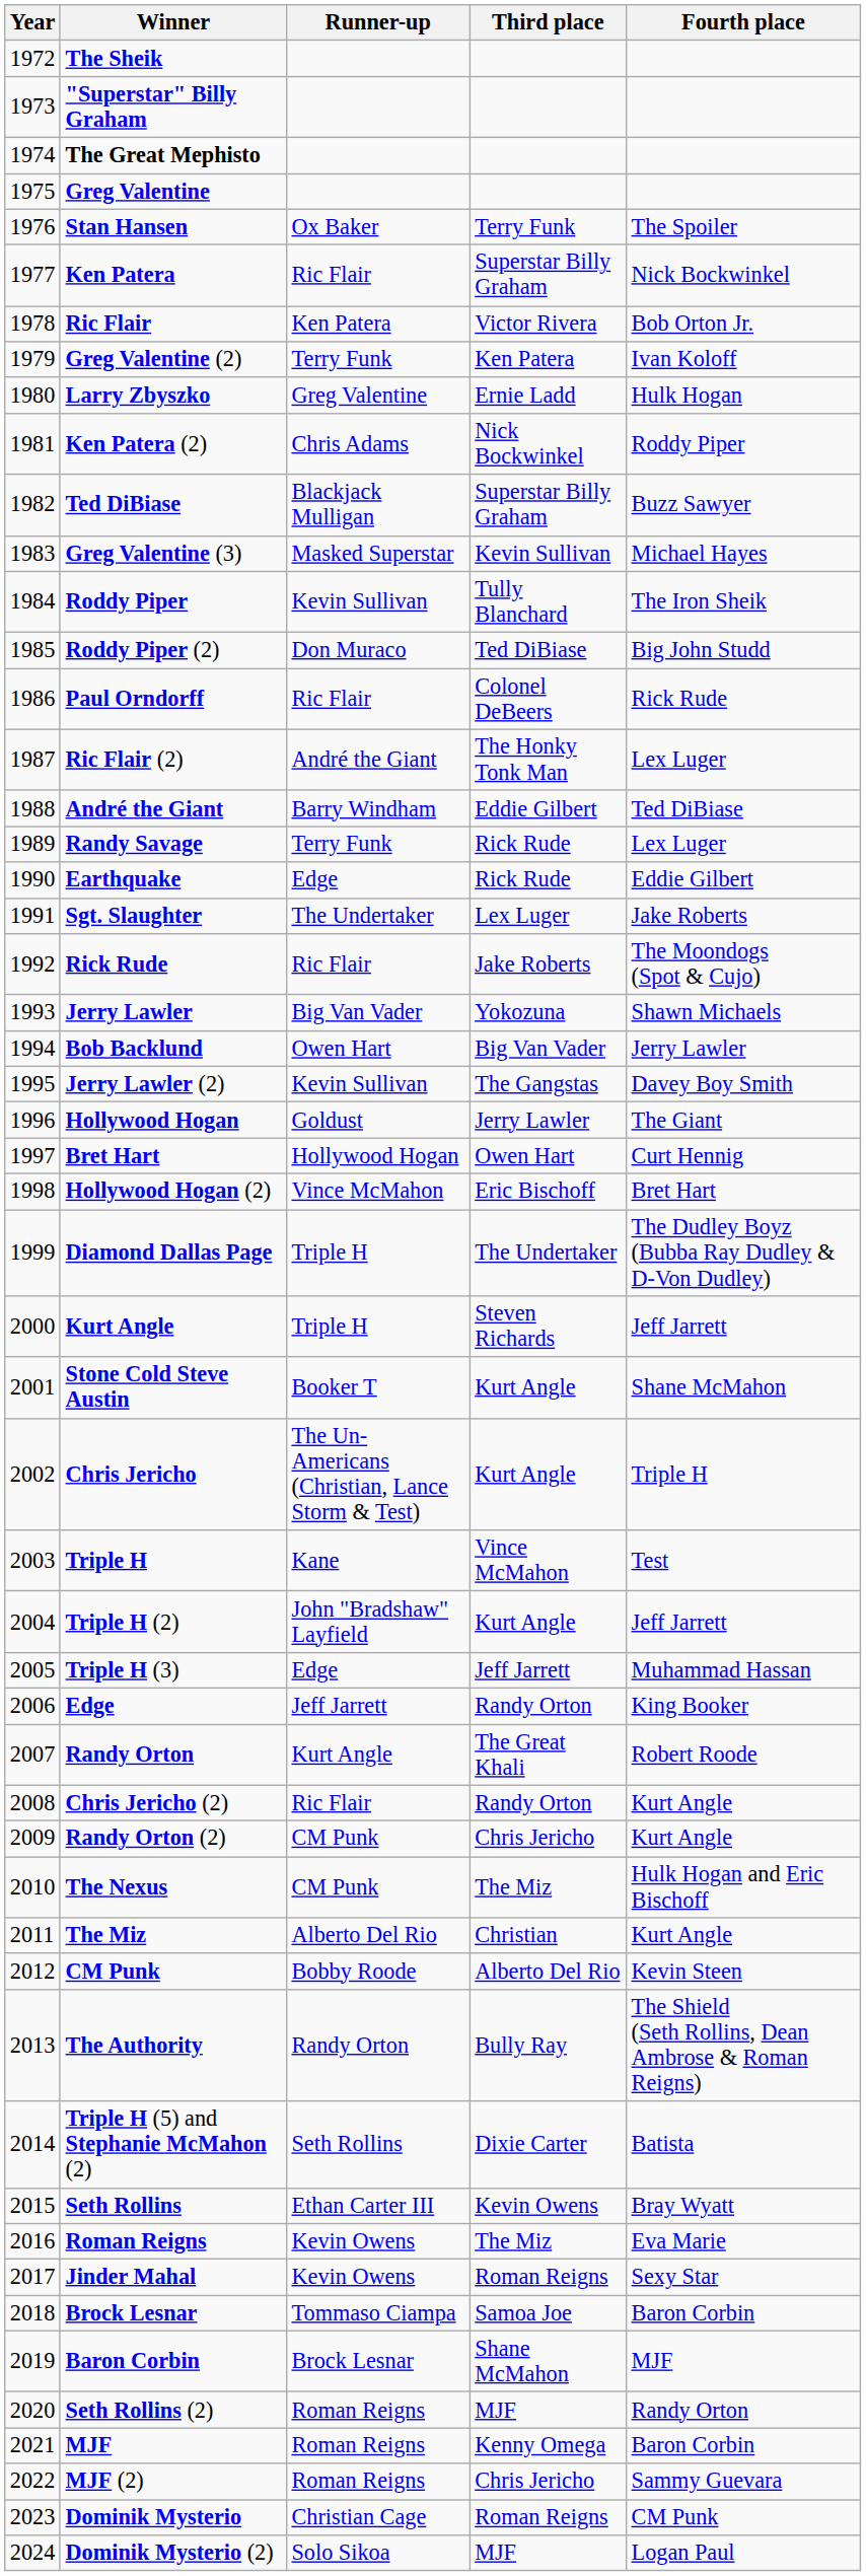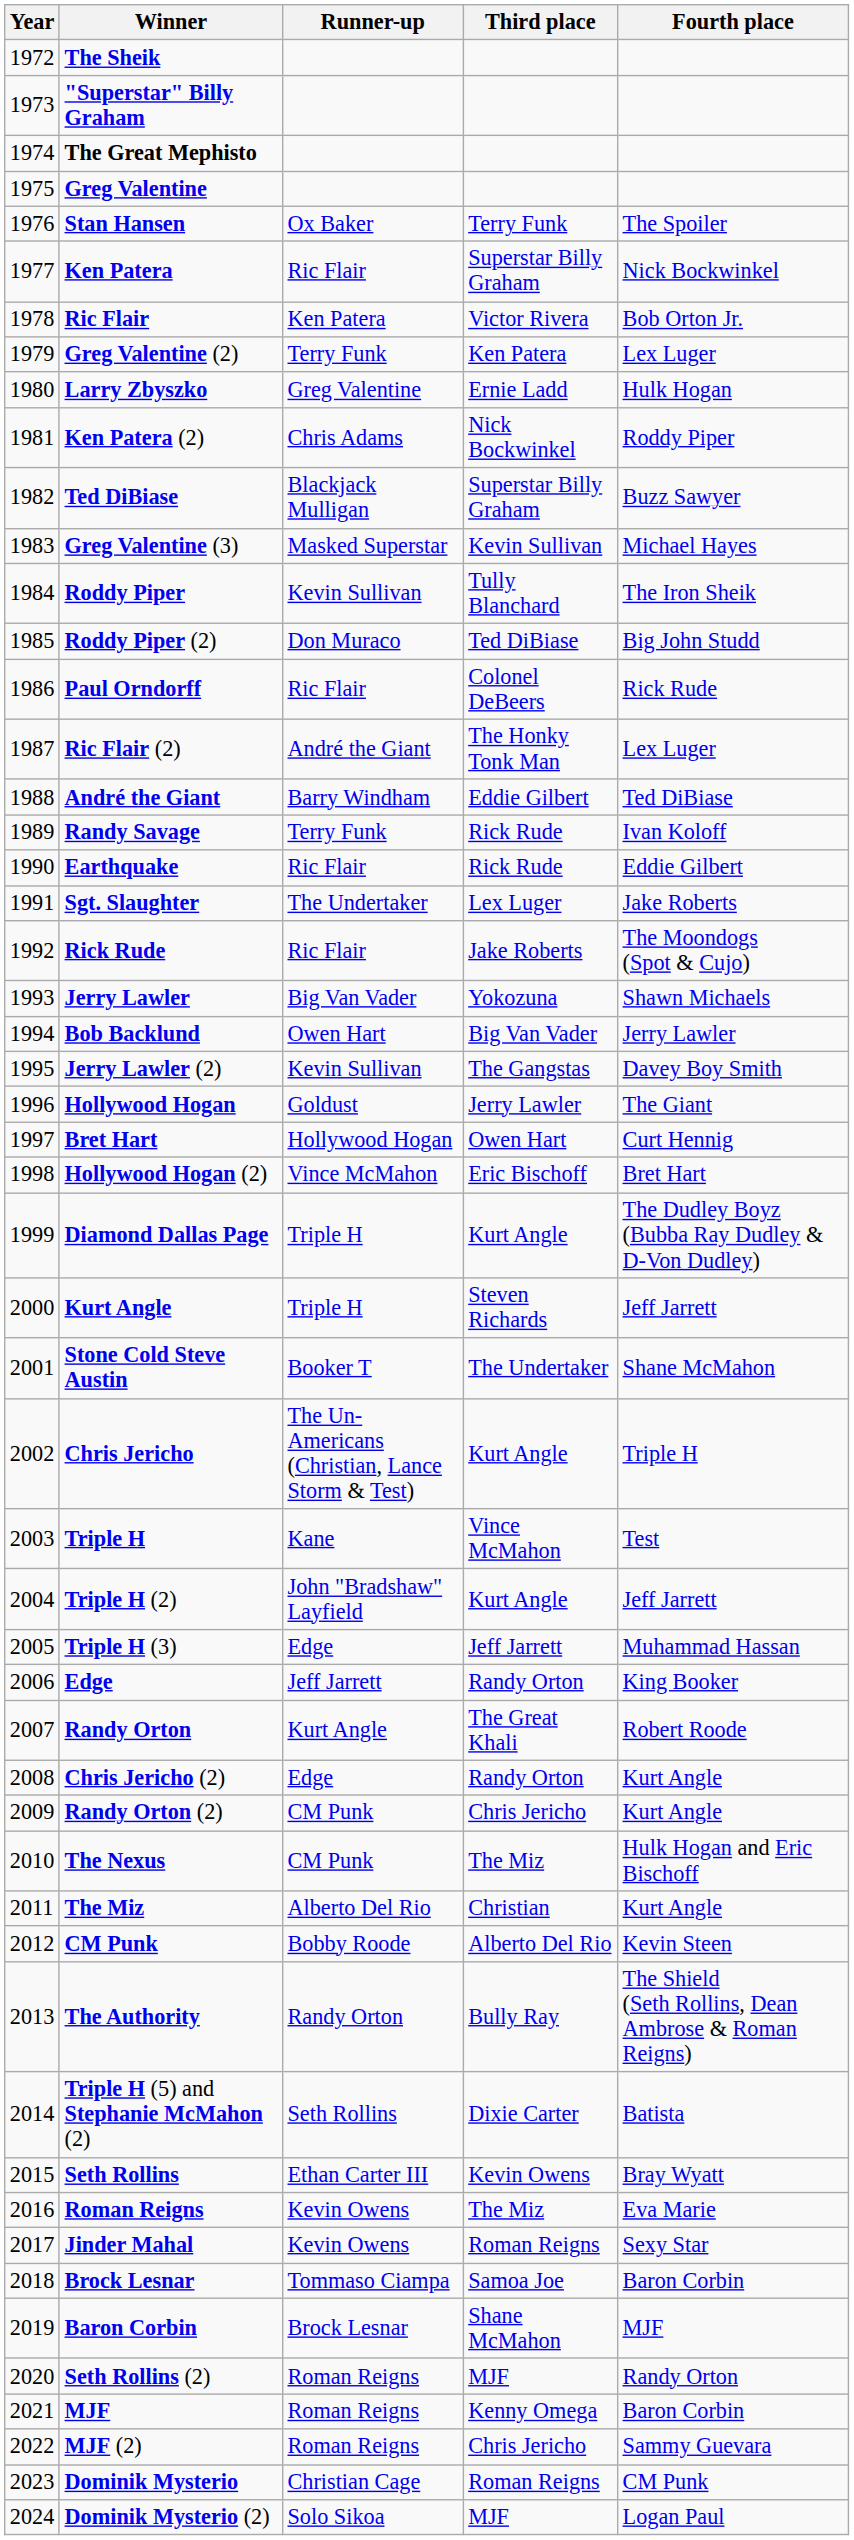 <table class="wikitable">
 <tr>
 <th>Year</th>
 <th>Winner</th>
 <th>Runner-up</th>
 <th>Third place</th>
 <th>Fourth place</th>
 </tr>
 <tr>
 <td>1972</td>
 <td><strong><a href='#'>The Sheik</a></strong></td>
 <td></td>
 <td></td>
 <td></td>
 </tr>
 <tr>
 <td>1973</td>
 <td><strong><a href='#'>"Superstar" Billy Graham</a></strong></td>
 <td></td>
 <td></td>
 <td></td>
 </tr>
 <tr>
 <td>1974</td>
 <td><strong>The Great Mephisto</strong></td>
 <td></td>
 <td></td>
 <td></td>
 </tr>
 <tr>
 <td>1975</td>
 <td><strong><a href='#'>Greg Valentine</a></strong></td>
 <td></td>
 <td></td>
 <td></td>
 </tr>
 <tr>
 <td>1976</td>
 <td><strong><a href='#'>Stan Hansen</a></strong></td>
 <td><a href='#'>Ox Baker</a></td>
 <td><a href='#'>Terry Funk</a></td>
 <td><a href='#'>The Spoiler</a></td>
 </tr>
 <tr>
 <td>1977</td>
 <td><strong><a href='#'>Ken Patera</a></strong></td>
 <td><a href='#'>Ric Flair</a></td>
 <td><a href='#'>Superstar Billy Graham</a></td>
 <td><a href='#'>Nick Bockwinkel</a></td>
 </tr>
 <tr>
 <td>1978</td>
 <td><strong><a href='#'>Ric Flair</a></strong></td>
 <td><a href='#'>Ken Patera</a></td>
 <td><a href='#'>Victor Rivera</a></td>
 <td><a href='#'>Bob Orton Jr.</a></td>
 </tr>
 <tr>
 <td>1979</td>
 <td><strong><a href='#'>Greg Valentine</a></strong> (2)</td>
 <td><a href='#'>Terry Funk</a></td>
 <td><a href='#'>Ken Patera</a></td>
-<td><a href='#'>Ivan Koloff</a></td>
+<td><a href='#'>Lex Luger</a></td>
 </tr>
 <tr>
 <td>1980</td>
 <td><strong><a href='#'>Larry Zbyszko</a></strong></td>
 <td><a href='#'>Greg Valentine</a></td>
 <td><a href='#'>Ernie Ladd</a></td>
 <td><a href='#'>Hulk Hogan</a></td>
 </tr>
 <tr>
 <td>1981</td>
 <td><strong><a href='#'>Ken Patera</a></strong> (2)</td>
 <td><a href='#'>Chris Adams</a></td>
 <td><a href='#'>Nick Bockwinkel</a></td>
 <td><a href='#'>Roddy Piper</a></td>
 </tr>
 <tr>
 <td>1982</td>
 <td><strong><a href='#'>Ted DiBiase</a></strong></td>
 <td><a href='#'>Blackjack Mulligan</a></td>
 <td><a href='#'>Superstar Billy Graham</a></td>
 <td><a href='#'>Buzz Sawyer</a></td>
 </tr>
 <tr>
 <td>1983</td>
 <td><strong><a href='#'>Greg Valentine</a></strong> (3)</td>
 <td><a href='#'>Masked Superstar</a></td>
 <td><a href='#'>Kevin Sullivan</a></td>
 <td><a href='#'>Michael Hayes</a></td>
 </tr>
 <tr>
 <td>1984</td>
 <td><strong><a href='#'>Roddy Piper</a></strong></td>
 <td><a href='#'>Kevin Sullivan</a></td>
 <td><a href='#'>Tully Blanchard</a></td>
 <td><a href='#'>The Iron Sheik</a></td>
 </tr>
 <tr>
 <td>1985</td>
 <td><strong><a href='#'>Roddy Piper</a></strong> (2)</td>
 <td><a href='#'>Don Muraco</a></td>
 <td><a href='#'>Ted DiBiase</a></td>
 <td><a href='#'>Big John Studd</a></td>
 </tr>
 <tr>
 <td>1986</td>
 <td><strong><a href='#'>Paul Orndorff</a></strong></td>
 <td><a href='#'>Ric Flair</a></td>
 <td><a href='#'>Colonel DeBeers</a></td>
 <td><a href='#'>Rick Rude</a></td>
 </tr>
 <tr>
 <td>1987</td>
 <td><strong><a href='#'>Ric Flair</a></strong> (2)</td>
 <td><a href='#'>André the Giant</a></td>
 <td><a href='#'>The Honky Tonk Man</a></td>
 <td><a href='#'>Lex Luger</a></td>
 </tr>
 <tr>
 <td>1988</td>
 <td><strong><a href='#'>André the Giant</a></strong></td>
 <td><a href='#'>Barry Windham</a></td>
 <td><a href='#'>Eddie Gilbert</a></td>
 <td><a href='#'>Ted DiBiase</a></td>
 </tr>
 <tr>
 <td>1989</td>
 <td><strong><a href='#'>Randy Savage</a></strong></td>
 <td><a href='#'>Terry Funk</a></td>
 <td><a href='#'>Rick Rude</a></td>
-<td><a href='#'>Lex Luger</a></td>
+<td><a href='#'>Ivan Koloff</a></td>
 </tr>
 <tr>
 <td>1990</td>
 <td><strong><a href='#'>Earthquake</a></strong></td>
-<td><a href='#'>Edge</a></td>
+<td><a href='#'>Ric Flair</a></td>
 <td><a href='#'>Rick Rude</a></td>
 <td><a href='#'>Eddie Gilbert</a></td>
 </tr>
 <tr>
 <td>1991</td>
 <td><strong><a href='#'>Sgt. Slaughter</a></strong></td>
 <td><a href='#'>The Undertaker</a></td>
 <td><a href='#'>Lex Luger</a></td>
 <td><a href='#'>Jake Roberts</a></td>
 </tr>
 <tr>
 <td>1992</td>
 <td><strong><a href='#'>Rick Rude</a></strong></td>
 <td><a href='#'>Ric Flair</a></td>
 <td><a href='#'>Jake Roberts</a></td>
 <td><a href='#'>The Moondogs</a><br>(<a href='#'>Spot</a> & <a href='#'>Cujo</a>)</td>
 </tr>
 <tr>
 <td>1993</td>
 <td><strong><a href='#'>Jerry Lawler</a></strong></td>
 <td><a href='#'>Big Van Vader</a></td>
 <td><a href='#'>Yokozuna</a></td>
 <td><a href='#'>Shawn Michaels</a></td>
 </tr>
 <tr>
 <td>1994</td>
 <td><strong><a href='#'>Bob Backlund</a></strong></td>
 <td><a href='#'>Owen Hart</a></td>
 <td><a href='#'>Big Van Vader</a></td>
 <td><a href='#'>Jerry Lawler</a></td>
 </tr>
 <tr>
 <td>1995</td>
 <td><strong><a href='#'>Jerry Lawler</a></strong> (2)</td>
 <td><a href='#'>Kevin Sullivan</a></td>
 <td><a href='#'>The Gangstas</a></td>
 <td><a href='#'>Davey Boy Smith</a></td>
 </tr>
 <tr>
 <td>1996</td>
 <td><strong><a href='#'>Hollywood Hogan</a></strong></td>
 <td><a href='#'>Goldust</a></td>
 <td><a href='#'>Jerry Lawler</a></td>
 <td><a href='#'>The Giant</a></td>
 </tr>
 <tr>
 <td>1997</td>
 <td><strong><a href='#'>Bret Hart</a></strong></td>
 <td><a href='#'>Hollywood Hogan</a></td>
 <td><a href='#'>Owen Hart</a></td>
 <td><a href='#'>Curt Hennig</a></td>
 </tr>
 <tr>
 <td>1998</td>
 <td><strong><a href='#'>Hollywood Hogan</a></strong> (2)</td>
 <td><a href='#'>Vince McMahon</a></td>
 <td><a href='#'>Eric Bischoff</a></td>
 <td><a href='#'>Bret Hart</a></td>
 </tr>
 <tr>
 <td>1999</td>
 <td><strong><a href='#'>Diamond Dallas Page</a></strong></td>
 <td><a href='#'>Triple H</a></td>
-<td><a href='#'>The Undertaker</a></td>
+<td><a href='#'>Kurt Angle</a></td>
 <td><a href='#'>The Dudley Boyz</a><br>(<a href='#'>Bubba Ray Dudley</a> & <a href='#'>D-Von Dudley</a>)</td>
 </tr>
 <tr>
 <td>2000</td>
 <td><strong><a href='#'>Kurt Angle</a></strong></td>
 <td><a href='#'>Triple H</a></td>
 <td><a href='#'>Steven Richards</a></td>
 <td><a href='#'>Jeff Jarrett</a></td>
 </tr>
 <tr>
 <td>2001</td>
 <td><strong><a href='#'>Stone Cold Steve Austin</a></strong></td>
 <td><a href='#'>Booker T</a></td>
-<td><a href='#'>Kurt Angle</a></td>
+<td><a href='#'>The Undertaker</a></td>
 <td><a href='#'>Shane McMahon</a></td>
 </tr>
 <tr>
 <td>2002</td>
 <td><strong><a href='#'>Chris Jericho</a></strong></td>
 <td><a href='#'>The Un-Americans</a><br>(<a href='#'>Christian</a>, <a href='#'>Lance Storm</a> & <a href='#'>Test</a>)</td>
 <td><a href='#'>Kurt Angle</a></td>
 <td><a href='#'>Triple H</a></td>
 </tr>
 <tr>
 <td>2003</td>
 <td><strong><a href='#'>Triple H</a></strong></td>
 <td><a href='#'>Kane</a></td>
 <td><a href='#'>Vince McMahon</a></td>
 <td><a href='#'>Test</a></td>
 </tr>
 <tr>
 <td>2004</td>
 <td><strong><a href='#'>Triple H</a></strong> (2)</td>
 <td><a href='#'>John "Bradshaw" Layfield</a></td>
 <td><a href='#'>Kurt Angle</a></td>
 <td><a href='#'>Jeff Jarrett</a></td>
 </tr>
 <tr>
 <td>2005</td>
 <td><strong><a href='#'>Triple H</a></strong> (3)</td>
 <td><a href='#'>Edge</a></td>
 <td><a href='#'>Jeff Jarrett</a></td>
 <td><a href='#'>Muhammad Hassan</a></td>
 </tr>
 <tr>
 <td>2006</td>
 <td><strong><a href='#'>Edge</a></strong></td>
 <td><a href='#'>Jeff Jarrett</a></td>
 <td><a href='#'>Randy Orton</a></td>
 <td><a href='#'>King Booker</a></td>
 </tr>
 <tr>
 <td>2007</td>
 <td><strong><a href='#'>Randy Orton</a></strong></td>
 <td><a href='#'>Kurt Angle</a></td>
 <td><a href='#'>The Great Khali</a></td>
 <td><a href='#'>Robert Roode</a></td>
 </tr>
 <tr>
 <td>2008</td>
 <td><strong><a href='#'>Chris Jericho</a></strong> (2)</td>
-<td><a href='#'>Ric Flair</a></td>
+<td><a href='#'>Edge</a></td>
 <td><a href='#'>Randy Orton</a></td>
 <td><a href='#'>Kurt Angle</a></td>
 </tr>
 <tr>
 <td>2009</td>
 <td><strong><a href='#'>Randy Orton</a></strong> (2)</td>
 <td><a href='#'>CM Punk</a></td>
 <td><a href='#'>Chris Jericho</a></td>
 <td><a href='#'>Kurt Angle</a></td>
 </tr>
 <tr>
 <td>2010</td>
 <td><strong><a href='#'>The Nexus</a></strong></td>
 <td><a href='#'>CM Punk</a></td>
 <td><a href='#'>The Miz</a></td>
 <td><a href='#'>Hulk Hogan</a> and <a href='#'>Eric Bischoff</a></td>
 </tr>
 <tr>
 <td>2011</td>
 <td><strong><a href='#'>The Miz</a></strong></td>
 <td><a href='#'>Alberto Del Rio</a></td>
 <td><a href='#'>Christian</a></td>
 <td><a href='#'>Kurt Angle</a></td>
 </tr>
 <tr>
 <td>2012</td>
 <td><strong><a href='#'>CM Punk</a></strong></td>
 <td><a href='#'>Bobby Roode</a></td>
 <td><a href='#'>Alberto Del Rio</a></td>
 <td><a href='#'>Kevin Steen</a></td>
 </tr>
 <tr>
 <td>2013</td>
 <td><strong><a href='#'>The Authority</a></strong></td>
 <td><a href='#'>Randy Orton</a></td>
 <td><a href='#'>Bully Ray</a></td>
 <td><a href='#'>The Shield</a><br>(<a href='#'>Seth Rollins</a>, <a href='#'>Dean Ambrose</a> & <a href='#'>Roman Reigns</a>)</td>
 </tr>
 <tr>
 <td>2014</td>
 <td><strong><a href='#'>Triple H</a></strong> (5) and <strong><a href='#'>Stephanie McMahon</a></strong> (2)</td>
 <td><a href='#'>Seth Rollins</a></td>
 <td><a href='#'>Dixie Carter</a></td>
 <td><a href='#'>Batista</a></td>
 </tr>
 <tr>
 <td>2015</td>
 <td><strong><a href='#'>Seth Rollins</a></strong></td>
 <td><a href='#'>Ethan Carter III</a></td>
 <td><a href='#'>Kevin Owens</a></td>
 <td><a href='#'>Bray Wyatt</a></td>
 </tr>
 <tr>
 <td>2016</td>
 <td><strong><a href='#'>Roman Reigns</a></strong></td>
 <td><a href='#'>Kevin Owens</a></td>
 <td><a href='#'>The Miz</a></td>
 <td><a href='#'>Eva Marie</a></td>
 </tr>
 <tr>
 <td>2017</td>
 <td><strong><a href='#'>Jinder Mahal</a></strong></td>
 <td><a href='#'>Kevin Owens</a></td>
 <td><a href='#'>Roman Reigns</a></td>
 <td><a href='#'>Sexy Star</a></td>
 </tr>
 <tr>
 <td>2018</td>
 <td><strong><a href='#'>Brock Lesnar</a></strong></td>
 <td><a href='#'>Tommaso Ciampa</a></td>
 <td><a href='#'>Samoa Joe</a></td>
 <td><a href='#'>Baron Corbin</a></td>
 </tr>
 <tr>
 <td>2019</td>
 <td><strong><a href='#'>Baron Corbin</a></strong></td>
 <td><a href='#'>Brock Lesnar</a></td>
 <td><a href='#'>Shane McMahon</a></td>
 <td><a href='#'>MJF</a></td>
 </tr>
 <tr>
 <td>2020</td>
 <td><strong><a href='#'>Seth Rollins</a></strong> (2)</td>
 <td><a href='#'>Roman Reigns</a></td>
 <td><a href='#'>MJF</a></td>
 <td><a href='#'>Randy Orton</a></td>
 </tr>
 <tr>
 <td>2021</td>
 <td><strong><a href='#'>MJF</a></strong></td>
 <td><a href='#'>Roman Reigns</a></td>
 <td><a href='#'>Kenny Omega</a></td>
 <td><a href='#'>Baron Corbin</a></td>
 </tr>
 <tr>
 <td>2022</td>
 <td><strong><a href='#'>MJF</a></strong> (2)</td>
 <td><a href='#'>Roman Reigns</a></td>
 <td><a href='#'>Chris Jericho</a></td>
 <td><a href='#'>Sammy Guevara</a></td>
 </tr>
 <tr>
 <td>2023</td>
 <td><strong><a href='#'>Dominik Mysterio</a></strong></td>
 <td><a href='#'>Christian Cage</a></td>
 <td><a href='#'>Roman Reigns</a></td>
 <td><a href='#'>CM Punk</a></td>
 </tr>
 <tr>
 <td>2024</td>
 <td><strong><a href='#'>Dominik Mysterio</a></strong> (2)</td>
 <td><a href='#'>Solo Sikoa</a></td>
 <td><a href='#'>MJF</a></td>
 <td><a href='#'>Logan Paul</a></td>
 </tr>
 </table>
